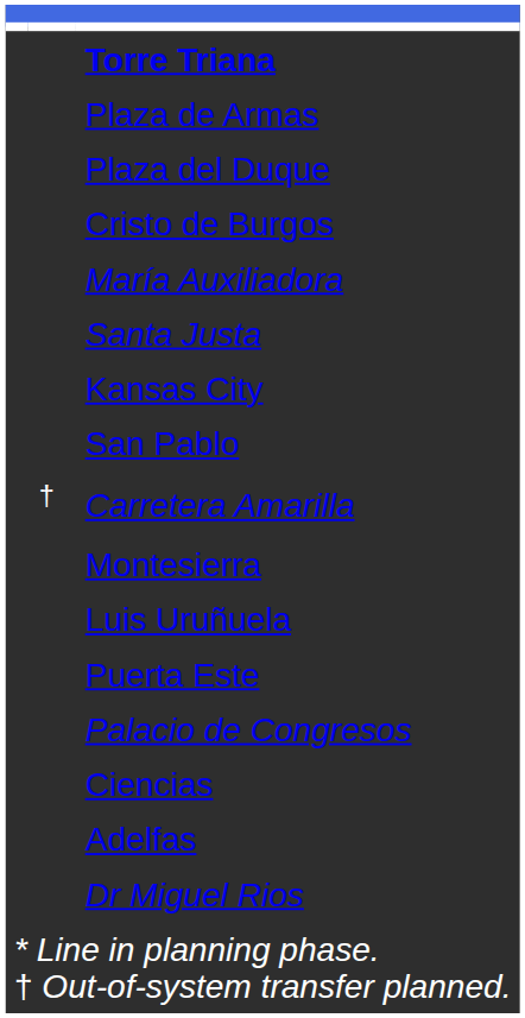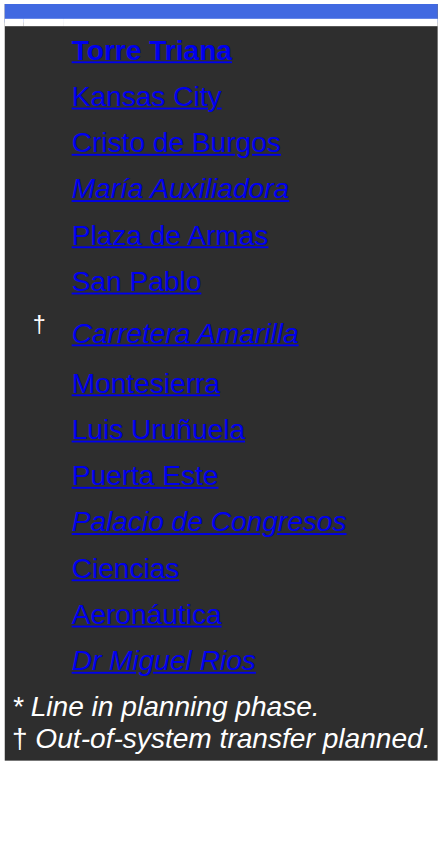 <table align="center" border="0" cellpadding="4" cellspacing="0" style="background:#2E2E2E; border-collapse: collapse; font-size: 95%; color: #FFFFFF;">
 <tr>
 <td colspan="4" style="background:royalblue; font-size: 130%;border-bottom: 4px solid #FFFFFF;"></td>
 </tr>
 <tr>
 <td></td>
 <td style="padding:5px;"></td>
 <td style="padding:0px;"></td>
 <td><strong><a href='#'><span>Torre Triana</span></a></strong></td>
 </tr>
 <tr>
 <td></td>
 <td></td>
 <td style="padding: 0px;"></td>
-<td><a href='#'><span>Plaza de Armas</span></a></td>
-</tr>
-<tr>
-<td></td>
-<td></td>
-<td style="padding: 0px;"></td>
-<td><a href='#'><span>Plaza del Duque</span></a></td>
+<td><a href='#'><span>Kansas City</span></a></td>
 </tr>
 <tr>
 <td></td>
 <td></td>
 <td style="padding: 0px;"></td>
 <td><a href='#'><span>Cristo de Burgos</span></a></td>
 </tr>
 <tr>
 <td></td>
 <td style="padding:5px;"></td>
 <td style="padding: 0px;"></td>
 <td><em><a href='#'><span>María Auxiliadora</span></a></em></td>
 </tr>
 <tr>
 <td></td>
-<td style="padding: 4px;"></td>
-<td style="padding: 0px;"></td>
-<td><em><a href='#'><span>Santa Justa</span></a></em></td>
-</tr>
-<tr>
-<td></td>
 <td></td>
 <td style="padding: 0px;"></td>
-<td><a href='#'><span>Kansas City</span></a></td>
+<td><a href='#'><span>Plaza de Armas</span></a></td>
 </tr>
 <tr>
 <td></td>
 <td></td>
 <td style="padding: 0px;"></td>
 <td><a href='#'><span>San Pablo</span></a></td>
 </tr>
 <tr>
 <td></td>
 <td style="padding:5px;"> <sup>†</sup></td>
 <td style="padding: 0px;"></td>
 <td><em><a href='#'><span>Carretera Amarilla</span></a></em></td>
 </tr>
 <tr>
 <td></td>
 <td></td>
 <td style="padding: 0px;"></td>
 <td><a href='#'><span>Montesierra</span></a></td>
 </tr>
 <tr>
 <td></td>
 <td></td>
 <td style="padding: 0px;"></td>
 <td><a href='#'><span>Luis Uruñuela</span></a></td>
 </tr>
 <tr>
 <td></td>
 <td></td>
 <td style="padding: 0px;"></td>
 <td><a href='#'><span>Puerta Este</span></a></td>
 </tr>
 <tr>
 <td></td>
 <td style="padding: 4px;"></td>
 <td style="padding: 0px;"></td>
 <td><em><a href='#'><span>Palacio de Congresos</span></a></em></td>
 </tr>
 <tr>
 <td></td>
 <td></td>
 <td style="padding:0px;"></td>
 <td><a href='#'><span>Ciencias</span></a></td>
 </tr>
 <tr>
 <td></td>
 <td></td>
 <td style="padding: 0px;"></td>
-<td><a href='#'><span>Adelfas</span></a></td>
+<td><a href='#'><span>Aeronáutica</span></a></td>
 </tr>
 <tr>
 <td></td>
 <td></td>
 <td style="padding: 0px;"></td>
 <td><em><a href='#'><span>Dr Miguel Rios</span></a></em></td>
 </tr>
 <tr>
 <td colspan="4"><span><em>* Line in planning phase.</em> <br> † <em>Out-of-system transfer planned.</em></span></td>
 </tr>
 </table>
